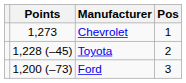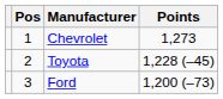 <table class="wikitable" style="font-size: 95%;">
 <tr>
 <th></th>
+<th>Pos</th>
+<th>Manufacturer</th>
 <th>Points</th>
-<th>Manufacturer</th>
-<th>Pos</th>
 </tr>
 <tr>
 <td align="left"></td>
+<td style="text-align:center;">1</td>
+<td><a href='#'>Chevrolet</a></td>
 <td style="text-align:center;">1,273</td>
-<td><a href='#'>Chevrolet</a></td>
-<td style="text-align:center;">1</td>
 </tr>
 <tr>
 <td align="left"></td>
+<td style="text-align:center;">2</td>
+<td><a href='#'>Toyota</a></td>
 <td style="text-align:center;">1,228 (–45)</td>
-<td><a href='#'>Toyota</a></td>
-<td style="text-align:center;">2</td>
 </tr>
 <tr>
 <td align="left"></td>
+<td style="text-align:center;">3</td>
+<td><a href='#'>Ford</a></td>
 <td style="text-align:center;">1,200 (–73)</td>
-<td><a href='#'>Ford</a></td>
-<td style="text-align:center;">3</td>
 </tr>
 </table>
